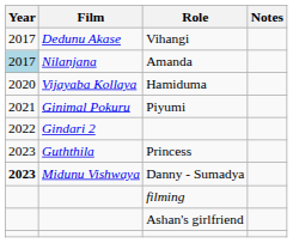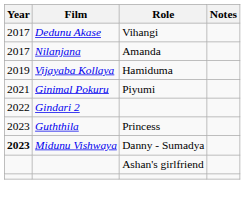 <table class="wikitable" style="font-size:95%;">
 <tr>
 <th>Year</th>
 <th>Film</th>
 <th>Role</th>
 <th>Notes</th>
 </tr>
 <tr>
 <td>2017</td>
 <td><em><a href='#'>Dedunu Akase</a></em></td>
 <td>Vihangi</td>
 <td></td>
 </tr>
 <tr>
-<td style="background: lightblue;">2017</td>
+<td>2017</td>
 <td><em><a href='#'>Nilanjana</a></em></td>
 <td>Amanda</td>
 <td></td>
 </tr>
 <tr>
-<td>2020</td>
+<td>2019</td>
 <td><em><a href='#'>Vijayaba Kollaya</a></em></td>
 <td>Hamiduma</td>
 <td></td>
 </tr>
 <tr>
 <td>2021</td>
 <td><em><a href='#'>Ginimal Pokuru</a></em></td>
 <td>Piyumi</td>
 <td></td>
 </tr>
 <tr>
 <td>2022</td>
 <td><em><a href='#'>Gindari 2</a></em></td>
 <td></td>
 <td></td>
 </tr>
 <tr>
 <td>2023</td>
 <td><em><a href='#'>Guththila</a></em></td>
 <td>Princess</td>
 <td></td>
 </tr>
 <tr>
 <td><strong>2023</strong></td>
 <td><em><a href='#'>Midunu Vishwaya</a></em></td>
 <td>Danny - Sumadya</td>
 <td></td>
 </tr>
 <tr>
 <td></td>
 <td></td>
-<td><em>filming</em></td>
-<td></td>
-</tr>
-<tr>
-<td></td>
-<td></td>
 <td>Ashan's girlfriend</td>
 <td></td>
 </tr>
 <tr>
 <td></td>
 <td></td>
 <td></td>
 <td></td>
 </tr>
 </table>
